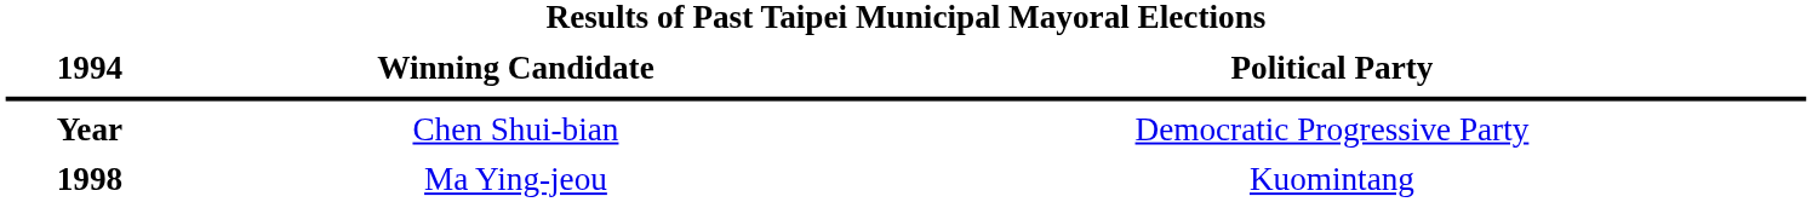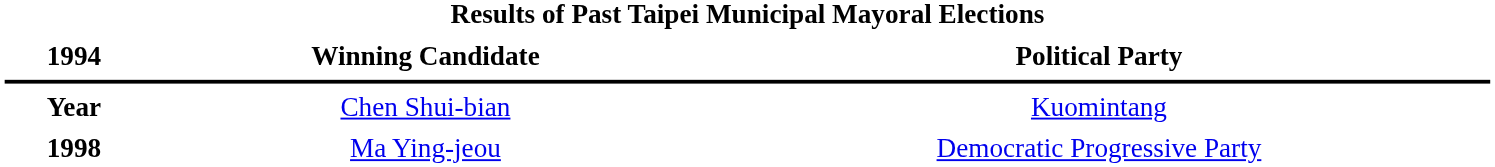 <table style="margin-right: 1em; width: 50%; font-size: 90%; text-align:center;" cellspacing="3">
 <tr>
 <td colspan="3" align="center"><strong>Results of Past Taipei Municipal Mayoral Elections</strong></td>
 </tr>
 <tr>
 <td><strong>1994</strong></td>
 <td><strong> Winning Candidate</strong></td>
 <td><strong>Political Party</strong></td>
 </tr>
 <tr>
 <th bgcolor="#000000" colspan="6"></th>
 </tr>
 <tr>
 <td><strong>Year</strong></td>
 <td><a href='#'>Chen Shui-bian</a></td>
-<td><a href='#'>Democratic Progressive Party</a></td>
+<td> <a href='#'>Kuomintang</a></td>
 </tr>
 <tr>
 <td><strong>1998</strong></td>
 <td><a href='#'>Ma Ying-jeou</a></td>
-<td> <a href='#'>Kuomintang</a></td>
+<td><a href='#'>Democratic Progressive Party</a></td>
 </tr>
 </table>
